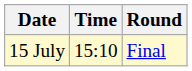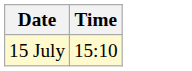 <table class="wikitable">
 <tr>
 <th>Date</th>
 <th>Time</th>
-<th>Round</th>
 </tr>
 <tr style=background:lemonchiffon>
 <td>15 July</td>
 <td>15:10</td>
-<td><a href='#'>Final</a></td>
 </tr>
 </table>
